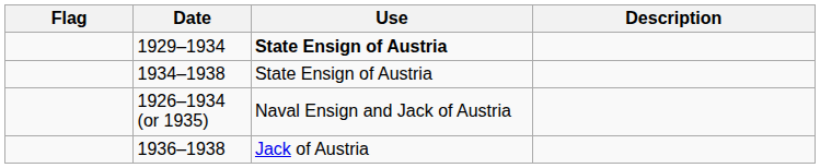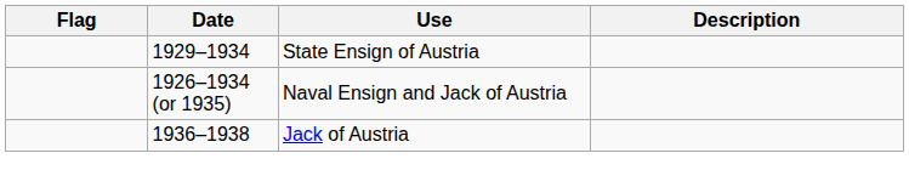 <table class="wikitable">
 <tr>
 <th width="110">Flag</th>
 <th width="100">Date</th>
 <th width="250">Use</th>
 <th width="250">Description</th>
 </tr>
 <tr>
 <td></td>
 <td>1929–1934</td>
-<td><strong>State Ensign of Austria</strong></td>
-<td></td>
-</tr>
-<tr>
-<td></td>
-<td>1934–1938</td>
 <td>State Ensign of Austria</td>
 <td></td>
 </tr>
 <tr>
 <td></td>
 <td>1926–1934 (or 1935)</td>
 <td>Naval Ensign and Jack of Austria</td>
 <td></td>
 </tr>
 <tr>
 <td></td>
 <td>1936–1938</td>
 <td><a href='#'>Jack</a> of Austria</td>
 <td></td>
 </tr>
 <tr>
 </tr>
 </table>
